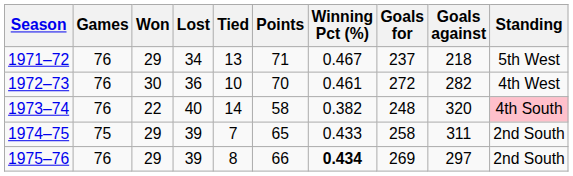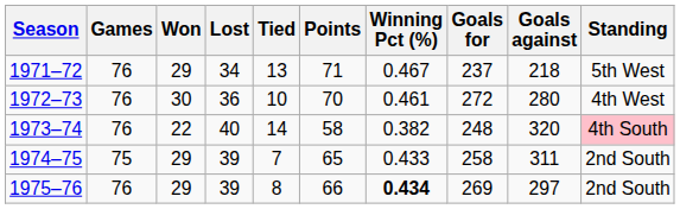 <table class="wikitable" style="text-align:center">
 <tr>
 <th><a href='#'>Season</a></th>
 <th>Games</th>
 <th>Won</th>
 <th>Lost</th>
 <th>Tied</th>
 <th>Points</th>
 <th>Winning<br> Pct (%)</th>
 <th>Goals<br>for</th>
 <th>Goals<br>against</th>
 <th>Standing</th>
 </tr>
 <tr>
 <td><a href='#'>1971–72</a></td>
 <td>76</td>
 <td>29</td>
 <td>34</td>
 <td>13</td>
 <td>71</td>
 <td>0.467</td>
 <td>237</td>
 <td>218</td>
 <td>5th West</td>
 </tr>
 <tr>
 <td><a href='#'>1972–73</a></td>
 <td>76</td>
 <td>30</td>
 <td>36</td>
 <td>10</td>
 <td>70</td>
 <td>0.461</td>
 <td>272</td>
-<td>282</td>
+<td>280</td>
 <td>4th West</td>
 </tr>
 <tr>
 <td><a href='#'>1973–74</a></td>
 <td>76</td>
 <td>22</td>
 <td>40</td>
 <td>14</td>
 <td>58</td>
 <td>0.382</td>
 <td>248</td>
 <td>320</td>
 <td style="background: pink;">4th South</td>
 </tr>
 <tr>
 <td><a href='#'>1974–75</a></td>
 <td>75</td>
 <td>29</td>
 <td>39</td>
 <td>7</td>
 <td>65</td>
 <td>0.433</td>
 <td>258</td>
 <td>311</td>
 <td>2nd South</td>
 </tr>
 <tr>
 <td><a href='#'>1975–76</a></td>
 <td>76</td>
 <td>29</td>
 <td>39</td>
 <td>8</td>
 <td>66</td>
 <td><strong>0.434</strong></td>
 <td>269</td>
 <td>297</td>
 <td>2nd South</td>
 </tr>
 </table>
